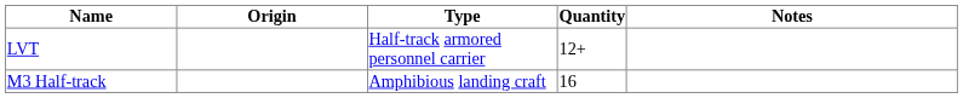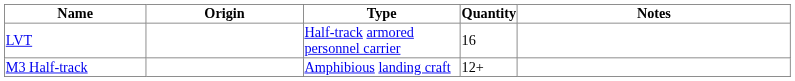 <table border="1" style="border-collapse: collapse;" width="100%">
 <tr>
 <th width="18%">Name</th>
 <th width="20%">Origin</th>
 <th width="20%">Type</th>
 <th width="5%">Quantity</th>
 <th>Notes</th>
 </tr>
 <tr>
 <td><a href='#'>LVT</a></td>
 <td></td>
 <td><a href='#'>Half-track</a> <a href='#'>armored personnel carrier</a></td>
-<td>12+</td>
+<td>16</td>
 <td></td>
 </tr>
 <tr>
 <td><a href='#'>M3 Half-track</a></td>
 <td></td>
 <td><a href='#'>Amphibious</a> <a href='#'>landing craft</a></td>
-<td>16</td>
+<td>12+</td>
 <td></td>
 </tr>
 </table>
